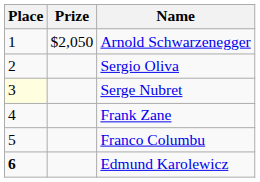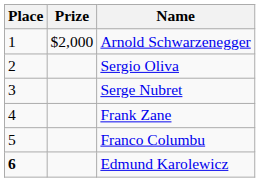 <table class="wikitable">
 <tr>
 <th>Place</th>
 <th>Prize</th>
 <th>Name</th>
 </tr>
 <tr>
 <td>1</td>
-<td>$2,050</td>
+<td>$2,000</td>
 <td> <a href='#'>Arnold Schwarzenegger</a></td>
 </tr>
 <tr>
 <td>2</td>
 <td></td>
 <td> <a href='#'>Sergio Oliva</a></td>
 </tr>
 <tr>
-<td style="background: lightyellow;">3</td>
+<td>3</td>
 <td></td>
 <td> <a href='#'>Serge Nubret</a></td>
 </tr>
 <tr>
 <td>4</td>
 <td></td>
 <td> <a href='#'>Frank Zane</a></td>
 </tr>
 <tr>
 <td>5</td>
 <td></td>
 <td> <a href='#'>Franco Columbu</a></td>
 </tr>
 <tr>
 <td><strong>6</strong></td>
 <td></td>
 <td> <a href='#'>Edmund Karolewicz</a></td>
 </tr>
 </table>
